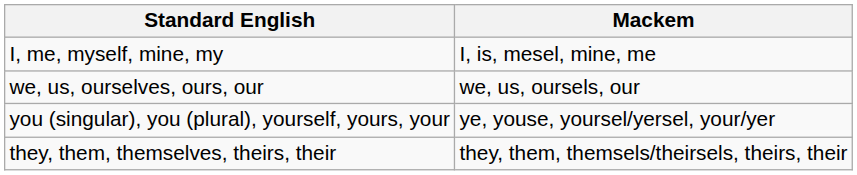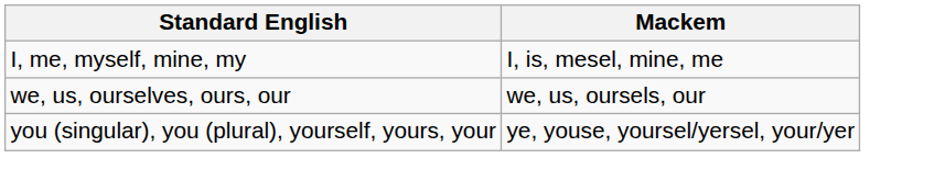 <table class="wikitable" border="1">
 <tr>
 <th>Standard English</th>
 <th>Mackem</th>
 </tr>
 <tr>
 <td>I, me, myself, mine, my</td>
 <td>I, is, mesel, mine, me</td>
 </tr>
 <tr>
 <td>we, us, ourselves, ours, our</td>
 <td>we, us, oursels, our</td>
 </tr>
 <tr>
 <td>you (singular), you (plural), yourself, yours, your</td>
 <td>ye, youse, yoursel/yersel, your/yer</td>
 </tr>
-<tr>
-<td>they, them, themselves, theirs, their</td>
-<td>they, them, themsels/theirsels, theirs, their</td>
-</tr>
 </table>
